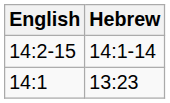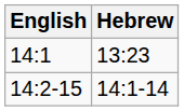 <table class=wikitable>
 <tr>
 <th>English</th>
 <th>Hebrew</th>
 </tr>
 <tr>
+<td>14:1</td>
+<td>13:23</td>
+</tr>
+<tr>
 <td>14:2-15</td>
 <td>14:1-14</td>
 </tr>
-<tr>
-<td>14:1</td>
-<td>13:23</td>
-</tr>
 </table>
